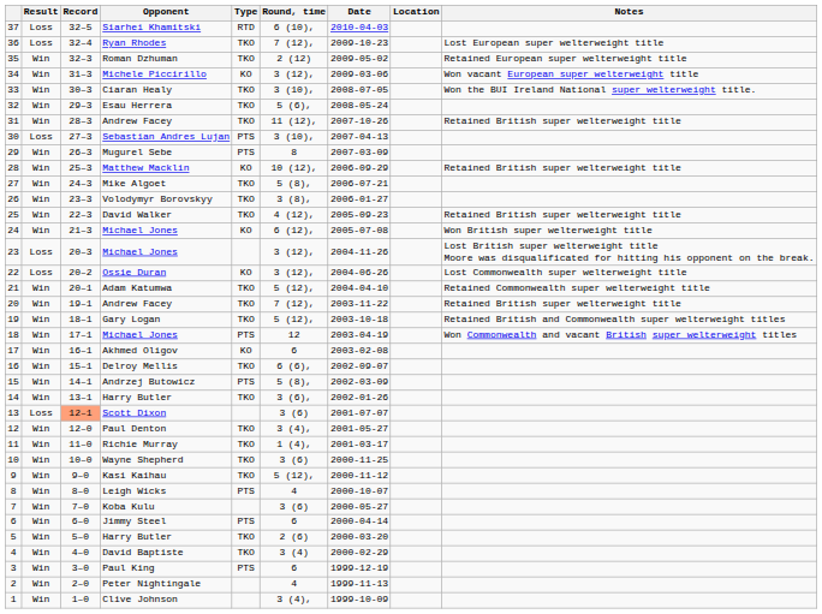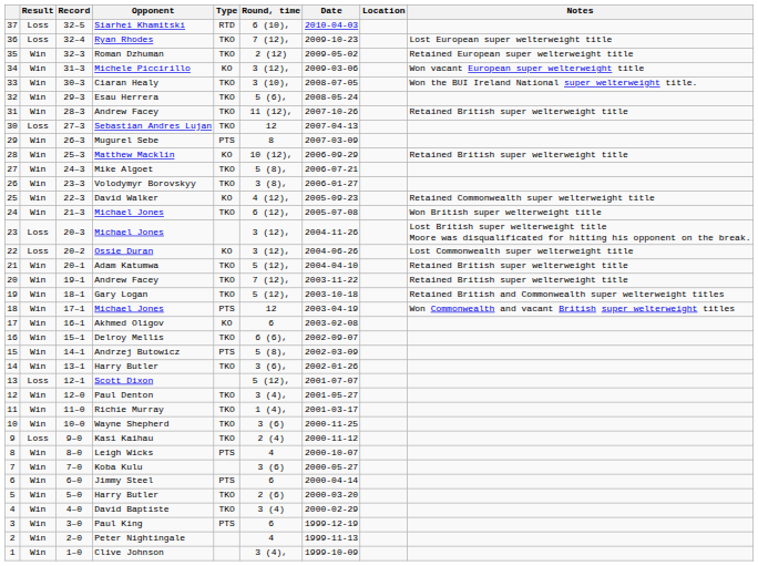 <table class="wikitable" style="text-align:center; font-size:95%">
 <tr>
 <th></th>
 <th>Result</th>
 <th>Record</th>
 <th>Opponent</th>
 <th>Type</th>
 <th>Round, time</th>
 <th>Date</th>
 <th>Location</th>
 <th>Notes</th>
 </tr>
 <tr>
 <td>37</td>
 <td>Loss</td>
 <td>32–5</td>
 <td style="text-align:left;"> <a href='#'>Siarhei Khamitski</a></td>
 <td>RTD</td>
 <td>6 (10), </td>
 <td><a href='#'>2010-04-03</a></td>
 <td style="text-align:left;"> </td>
 <td style="text-align:left;"></td>
 </tr>
 <tr>
 <td>36</td>
 <td>Loss</td>
 <td>32–4</td>
 <td style="text-align:left;"> <a href='#'>Ryan Rhodes</a></td>
 <td>TKO</td>
 <td>7 (12), </td>
 <td>2009-10-23</td>
 <td style="text-align:left;"> </td>
 <td style="text-align:left;">Lost      European super welterweight title</td>
 </tr>
 <tr>
 <td>35</td>
 <td>Win</td>
 <td>32–3</td>
 <td style="text-align:left;"> Roman Dzhuman</td>
 <td>TKO</td>
 <td>2 (12)</td>
 <td>2009-05-02</td>
 <td style="text-align:left;"> </td>
 <td style="text-align:left;">Retained European super welterweight title</td>
 </tr>
 <tr>
 <td>34</td>
 <td>Win</td>
 <td>31–3</td>
 <td style="text-align:left;"> <a href='#'>Michele Piccirillo</a></td>
 <td>KO</td>
 <td>3 (12), </td>
 <td>2009-03-06</td>
 <td style="text-align:left;"> </td>
 <td style="text-align:left;">Won vacant <a href='#'>European super welterweight</a> title</td>
 </tr>
 <tr>
 <td>33</td>
 <td>Win</td>
 <td>30–3</td>
 <td style="text-align:left;"> Ciaran Healy</td>
 <td>TKO</td>
 <td>3 (10), </td>
 <td>2008-07-05</td>
 <td style="text-align:left;"> </td>
 <td style="text-align:left;">Won the BUI Ireland National <a href='#'>super welterweight</a> title.</td>
 </tr>
 <tr>
 <td>32</td>
 <td>Win</td>
 <td>29–3</td>
 <td style="text-align:left;"> Esau Herrera</td>
 <td>TKO</td>
 <td>5 (6), </td>
 <td>2008-05-24</td>
 <td style="text-align:left;"> </td>
 <td style="text-align:left;"></td>
 </tr>
 <tr>
 <td>31</td>
 <td>Win</td>
 <td>28–3</td>
 <td style="text-align:left;"> Andrew Facey</td>
 <td>TKO</td>
 <td>11 (12), </td>
 <td>2007-10-26</td>
 <td style="text-align:left;"> </td>
 <td style="text-align:left;">Retained British super welterweight title</td>
 </tr>
 <tr>
 <td>30</td>
 <td>Loss</td>
 <td>27–3</td>
 <td style="text-align:left;"> <a href='#'>Sebastian Andres Lujan</a></td>
-<td>PTS</td>
-<td>3 (10), </td>
+<td>TKO</td>
+<td>12</td>
 <td>2007-04-13</td>
 <td style="text-align:left;"> </td>
 <td style="text-align:left;"></td>
 </tr>
 <tr>
 <td>29</td>
 <td>Win</td>
 <td>26–3</td>
 <td style="text-align:left;"> Mugurel Sebe</td>
 <td>PTS</td>
 <td>8</td>
 <td>2007-03-09</td>
 <td style="text-align:left;"> </td>
 <td style="text-align:left;"></td>
 </tr>
 <tr>
 <td>28</td>
 <td>Win</td>
 <td>25–3</td>
 <td style="text-align:left;"> <a href='#'>Matthew Macklin</a></td>
 <td>KO</td>
 <td>10 (12), </td>
 <td>2006-09-29</td>
 <td style="text-align:left;"> </td>
 <td style="text-align:left;">Retained British super welterweight title</td>
 </tr>
 <tr>
 <td>27</td>
 <td>Win</td>
 <td>24–3</td>
 <td style="text-align:left;"> Mike Algoet</td>
 <td>TKO</td>
 <td>5 (8), </td>
 <td>2006-07-21</td>
 <td style="text-align:left;"> </td>
 <td style="text-align:left;"></td>
 </tr>
 <tr>
 <td>26</td>
 <td>Win</td>
 <td>23–3</td>
 <td style="text-align:left;"> Volodymyr Borovskyy</td>
 <td>TKO</td>
 <td>3 (8), </td>
 <td>2006-01-27</td>
 <td style="text-align:left;"> </td>
 <td style="text-align:left;"></td>
 </tr>
 <tr>
 <td>25</td>
 <td>Win</td>
 <td>22–3</td>
 <td style="text-align:left;"> David Walker</td>
-<td>TKO</td>
+<td>KO</td>
 <td>4 (12), </td>
 <td>2005-09-23</td>
 <td style="text-align:left;"> </td>
-<td style="text-align:left;">Retained British super welterweight title</td>
+<td style="text-align:left;">Retained Commonwealth super welterweight title</td>
 </tr>
 <tr>
 <td>24</td>
 <td>Win</td>
 <td>21–3</td>
 <td style="text-align:left;"> <a href='#'>Michael Jones</a></td>
-<td>KO</td>
+<td>TKO</td>
 <td>6 (12), </td>
 <td>2005-07-08</td>
 <td style="text-align:left;"> </td>
 <td style="text-align:left;">Won British super welterweight title</td>
 </tr>
 <tr>
 <td>23</td>
 <td>Loss</td>
 <td>20–3</td>
 <td style="text-align:left;"> <a href='#'>Michael Jones</a></td>
 <td></td>
 <td>3 (12), </td>
 <td>2004-11-26</td>
 <td style="text-align:left;"> </td>
 <td style="text-align:left;">Lost British super welterweight title <br> Moore was disqualificated for hitting his opponent on the break.</td>
 </tr>
 <tr>
 <td>22</td>
 <td>Loss</td>
 <td>20–2</td>
 <td style="text-align:left;"> <a href='#'>Ossie Duran</a></td>
 <td>KO</td>
 <td>3 (12), </td>
 <td>2004-06-26</td>
 <td style="text-align:left;"> </td>
 <td style="text-align:left;">Lost Commonwealth super welterweight title</td>
 </tr>
 <tr>
 <td>21</td>
 <td>Win</td>
 <td>20–1</td>
 <td style="text-align:left;"> Adam Katumwa</td>
 <td>TKO</td>
 <td>5 (12), </td>
 <td>2004-04-10</td>
 <td style="text-align:left;"> </td>
-<td style="text-align:left;">Retained Commonwealth super welterweight title</td>
+<td style="text-align:left;">Retained British super welterweight title</td>
 </tr>
 <tr>
 <td>20</td>
 <td>Win</td>
 <td>19–1</td>
 <td style="text-align:left;"> Andrew Facey</td>
 <td>TKO</td>
 <td>7 (12), </td>
 <td>2003-11-22</td>
 <td style="text-align:left;"> </td>
 <td style="text-align:left;">Retained British super welterweight title</td>
 </tr>
 <tr>
 <td>19</td>
 <td>Win</td>
 <td>18–1</td>
 <td style="text-align:left;"> Gary Logan</td>
 <td>TKO</td>
 <td>5 (12), </td>
 <td>2003-10-18</td>
 <td style="text-align:left;"> </td>
 <td style="text-align:left;">Retained British and Commonwealth super welterweight titles</td>
 </tr>
 <tr>
 <td>18</td>
 <td>Win</td>
 <td>17–1</td>
 <td style="text-align:left;"> <a href='#'>Michael Jones</a></td>
 <td>PTS</td>
 <td>12</td>
 <td>2003-04-19</td>
 <td style="text-align:left;"> </td>
 <td style="text-align:left;">Won <a href='#'>Commonwealth</a> and vacant <a href='#'>British</a> <a href='#'>super welterweight</a> titles</td>
 </tr>
 <tr>
 <td>17</td>
 <td>Win</td>
 <td>16–1</td>
 <td style="text-align:left;"> Akhmed Oligov</td>
 <td>KO</td>
 <td>6</td>
 <td>2003-02-08</td>
 <td style="text-align:left;"> </td>
 <td style="text-align:left;"></td>
 </tr>
 <tr>
 <td>16</td>
 <td>Win</td>
 <td>15–1</td>
 <td style="text-align:left;"> Delroy Mellis</td>
 <td>TKO</td>
 <td>6 (6), </td>
 <td>2002-09-07</td>
 <td style="text-align:left;"> </td>
 <td style="text-align:left;"></td>
 </tr>
 <tr>
 <td>15</td>
 <td>Win</td>
 <td>14–1</td>
 <td style="text-align:left;"> Andrzej Butowicz</td>
 <td>PTS</td>
 <td>5 (8), </td>
 <td>2002-03-09</td>
 <td style="text-align:left;"> </td>
 <td style="text-align:left;"></td>
 </tr>
 <tr>
 <td>14</td>
 <td>Win</td>
 <td>13–1</td>
 <td style="text-align:left;"> Harry Butler</td>
 <td>TKO</td>
 <td>3 (6), </td>
 <td>2002-01-26</td>
 <td style="text-align:left;"> </td>
 <td style="text-align:left;"></td>
 </tr>
 <tr>
 <td>13</td>
 <td>Loss</td>
-<td style="background: lightsalmon;">12–1</td>
+<td>12–1</td>
 <td style="text-align:left;"> <a href='#'>Scott Dixon</a></td>
 <td></td>
-<td>3 (6)</td>
+<td>5 (12), </td>
 <td>2001-07-07</td>
 <td style="text-align:left;"> </td>
 <td style="text-align:left;"></td>
 </tr>
 <tr>
 <td>12</td>
 <td>Win</td>
 <td>12–0</td>
 <td style="text-align:left;"> Paul Denton</td>
 <td>TKO</td>
 <td>3 (4), </td>
 <td>2001-05-27</td>
 <td style="text-align:left;"> </td>
 <td style="text-align:left;"></td>
 </tr>
 <tr>
 <td>11</td>
 <td>Win</td>
 <td>11–0</td>
 <td style="text-align:left;"> Richie Murray</td>
 <td>TKO</td>
 <td>1 (4), </td>
 <td>2001-03-17</td>
 <td style="text-align:left;"> </td>
 <td style="text-align:left;"></td>
 </tr>
 <tr>
 <td>10</td>
 <td>Win</td>
 <td>10–0</td>
 <td style="text-align:left;"> Wayne Shepherd</td>
 <td>TKO</td>
 <td>3 (6)</td>
 <td>2000-11-25</td>
 <td style="text-align:left;"> </td>
 <td style="text-align:left;"></td>
 </tr>
 <tr>
 <td>9</td>
-<td>Win</td>
+<td>Loss</td>
 <td>9–0</td>
 <td style="text-align:left;"> Kasi Kaihau</td>
 <td>TKO</td>
-<td>5 (12), </td>
+<td>2 (4)</td>
 <td>2000-11-12</td>
 <td style="text-align:left;"> </td>
 <td style="text-align:left;"></td>
 </tr>
 <tr>
 <td>8</td>
 <td>Win</td>
 <td>8–0</td>
 <td style="text-align:left;"> Leigh Wicks</td>
 <td>PTS</td>
 <td>4</td>
 <td>2000-10-07</td>
 <td style="text-align:left;"> </td>
 <td style="text-align:left;"></td>
 </tr>
 <tr>
 <td>7</td>
 <td>Win</td>
 <td>7–0</td>
 <td style="text-align:left;"> Koba Kulu</td>
 <td></td>
 <td>3 (6)</td>
 <td>2000-05-27</td>
 <td style="text-align:left;"> </td>
 <td style="text-align:left;"></td>
 </tr>
 <tr>
 <td>6</td>
 <td>Win</td>
 <td>6–0</td>
 <td style="text-align:left;"> Jimmy Steel</td>
 <td>PTS</td>
 <td>6</td>
 <td>2000-04-14</td>
 <td style="text-align:left;"> </td>
 <td style="text-align:left;"></td>
 </tr>
 <tr>
 <td>5</td>
 <td>Win</td>
 <td>5–0</td>
 <td style="text-align:left;"> Harry Butler</td>
 <td>TKO</td>
 <td>2 (6)</td>
 <td>2000-03-20</td>
 <td style="text-align:left;"> </td>
 <td style="text-align:left;"></td>
 </tr>
 <tr>
 <td>4</td>
 <td>Win</td>
 <td>4–0</td>
 <td style="text-align:left;"> David Baptiste</td>
 <td>TKO</td>
 <td>3 (4)</td>
 <td>2000-02-29</td>
 <td style="text-align:left;"> </td>
 <td style="text-align:left;"></td>
 </tr>
 <tr>
 <td>3</td>
 <td>Win</td>
 <td>3–0</td>
 <td style="text-align:left;"> Paul King</td>
 <td>PTS</td>
 <td>6</td>
 <td>1999-12-19</td>
 <td style="text-align:left;"> </td>
 <td style="text-align:left;"></td>
 </tr>
 <tr>
 <td>2</td>
 <td>Win</td>
 <td>2–0</td>
 <td style="text-align:left;"> Peter Nightingale</td>
 <td></td>
 <td>4</td>
 <td>1999-11-13</td>
 <td style="text-align:left;"> </td>
 <td style="text-align:left;"></td>
 </tr>
 <tr>
 <td>1</td>
 <td>Win</td>
 <td>1–0</td>
 <td style="text-align:left;"> Clive Johnson</td>
 <td></td>
 <td>3 (4), </td>
 <td>1999-10-09</td>
 <td style="text-align:left;"> </td>
 <td style="text-align:left;"></td>
 </tr>
 </table>
